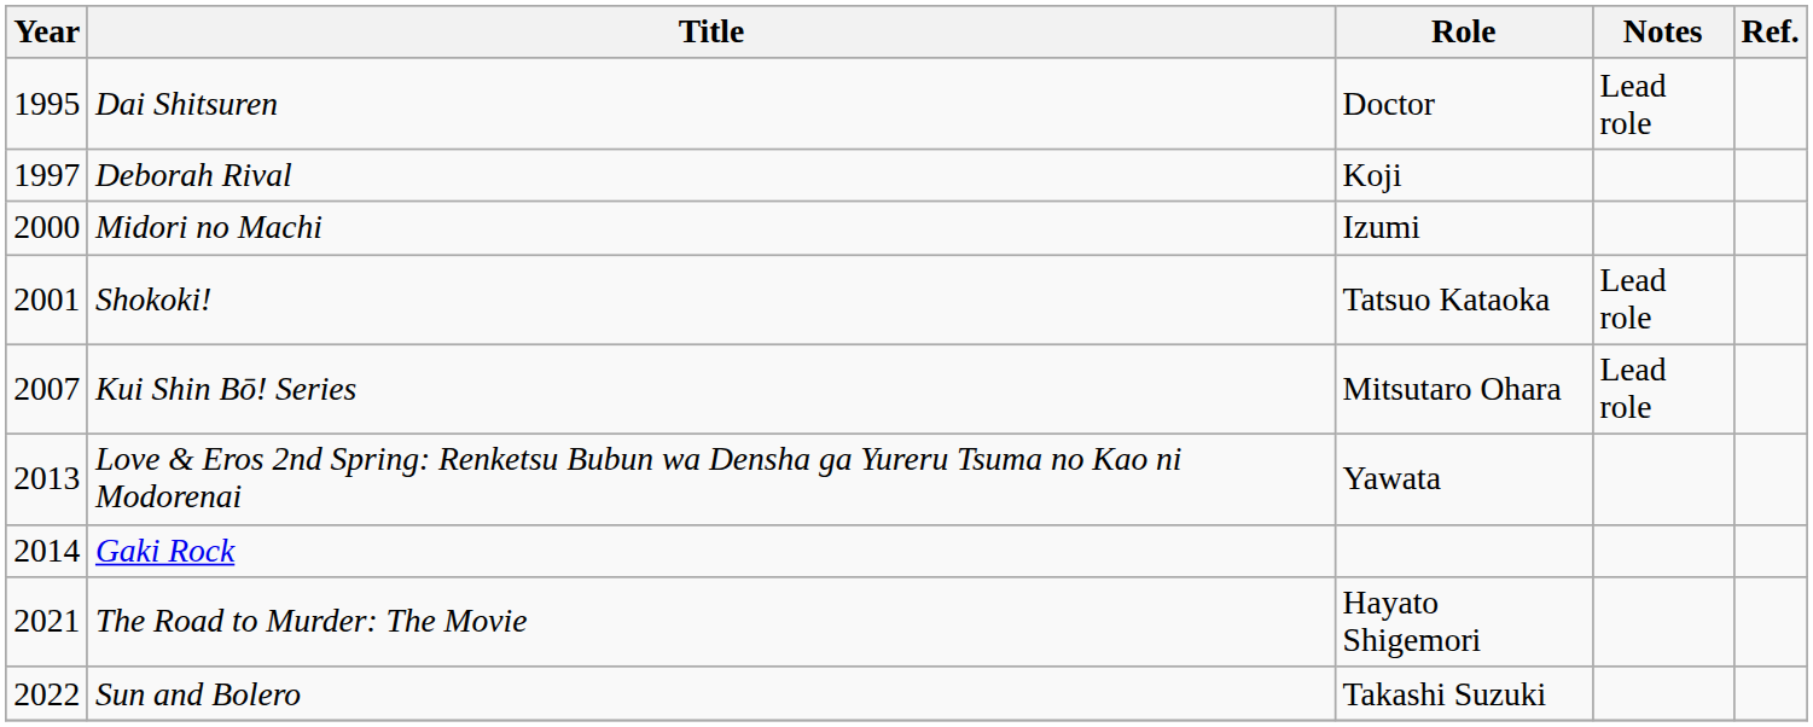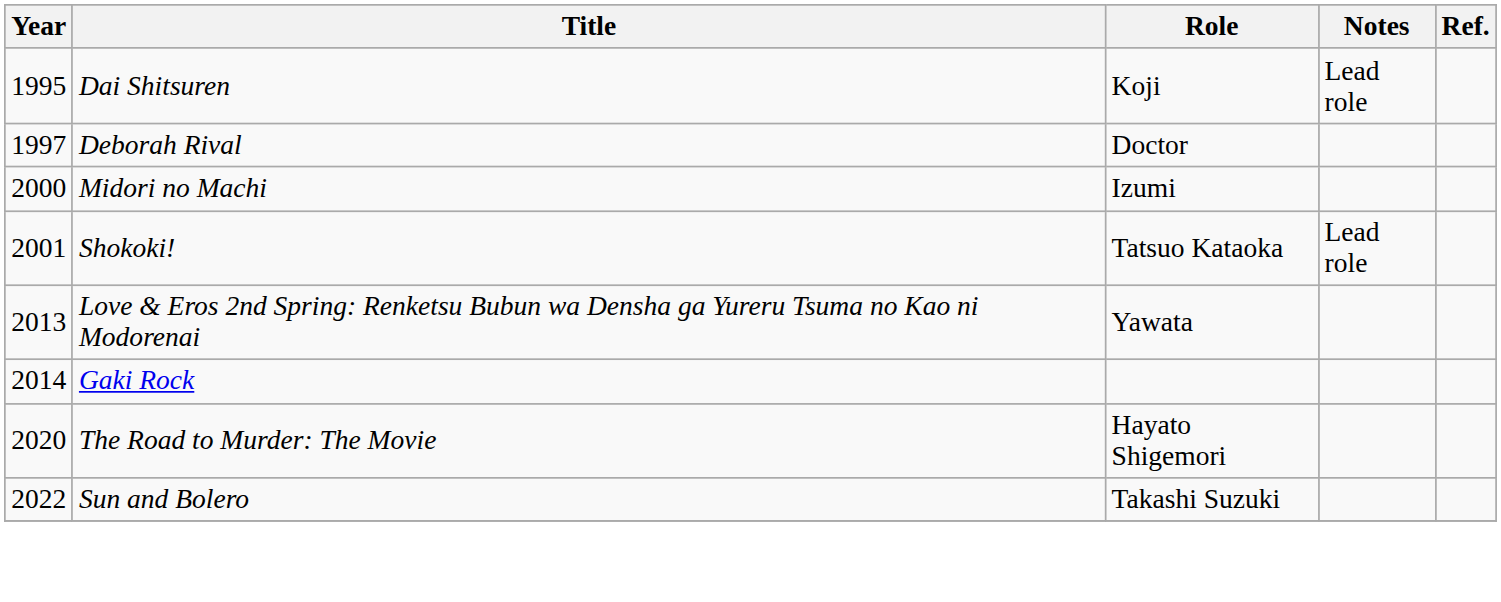 <table class="wikitable">
 <tr>
 <th>Year</th>
 <th>Title</th>
 <th>Role</th>
 <th>Notes</th>
 <th>Ref.</th>
 </tr>
 <tr>
 <td>1995</td>
 <td><em>Dai Shitsuren</em></td>
-<td>Doctor</td>
+<td>Koji</td>
 <td>Lead role</td>
 <td></td>
 </tr>
 <tr>
 <td>1997</td>
 <td><em>Deborah Rival</em></td>
-<td>Koji</td>
+<td>Doctor</td>
 <td></td>
 <td></td>
 </tr>
 <tr>
 <td>2000</td>
 <td><em>Midori no Machi</em></td>
 <td>Izumi</td>
 <td></td>
 <td></td>
 </tr>
 <tr>
 <td>2001</td>
 <td><em>Shokoki!</em></td>
 <td>Tatsuo Kataoka</td>
 <td>Lead role</td>
 <td></td>
 </tr>
 <tr>
-<td>2007</td>
-<td><em>Kui Shin Bō! Series</em></td>
-<td>Mitsutaro Ohara</td>
-<td>Lead role</td>
-<td></td>
-</tr>
-<tr>
 <td>2013</td>
 <td><em>Love & Eros 2nd Spring: Renketsu Bubun wa Densha ga Yureru Tsuma no Kao ni Modorenai</em></td>
 <td>Yawata</td>
 <td></td>
 <td></td>
 </tr>
 <tr>
 <td>2014</td>
 <td><em><a href='#'>Gaki Rock</a></em></td>
 <td></td>
 <td></td>
 <td></td>
 </tr>
 <tr>
-<td>2021</td>
+<td>2020</td>
 <td><em>The Road to Murder: The Movie</em></td>
 <td>Hayato Shigemori</td>
 <td></td>
 <td></td>
 </tr>
 <tr>
 <td>2022</td>
 <td><em>Sun and Bolero</em></td>
 <td>Takashi Suzuki</td>
 <td></td>
 <td></td>
 </tr>
 <tr>
 </tr>
 </table>
